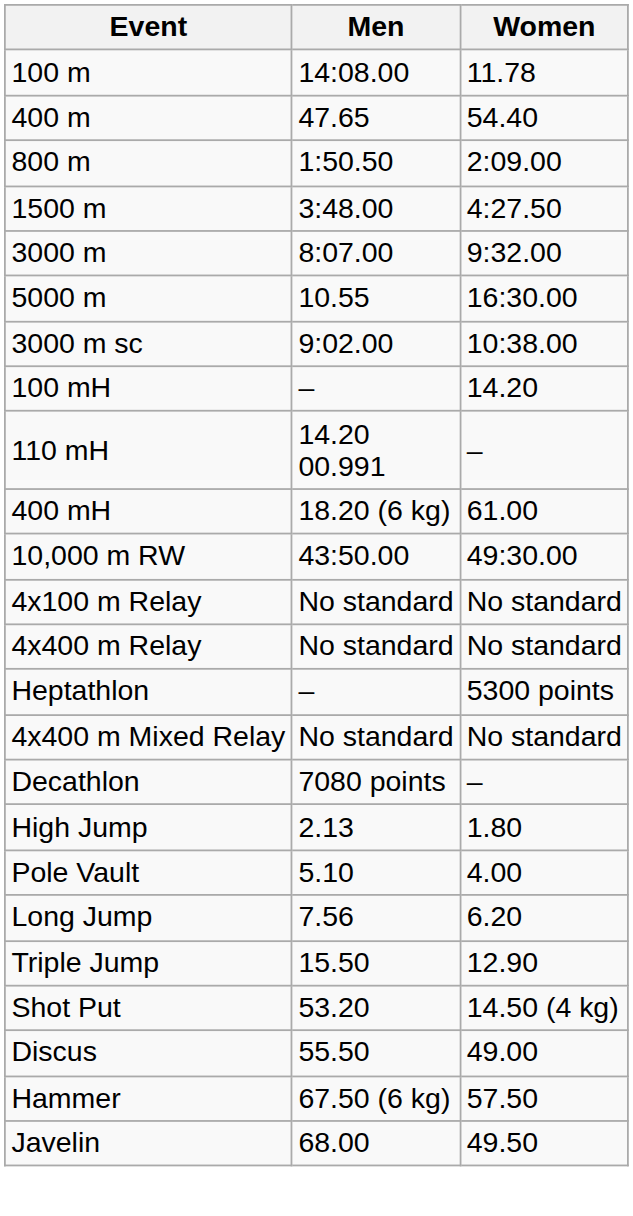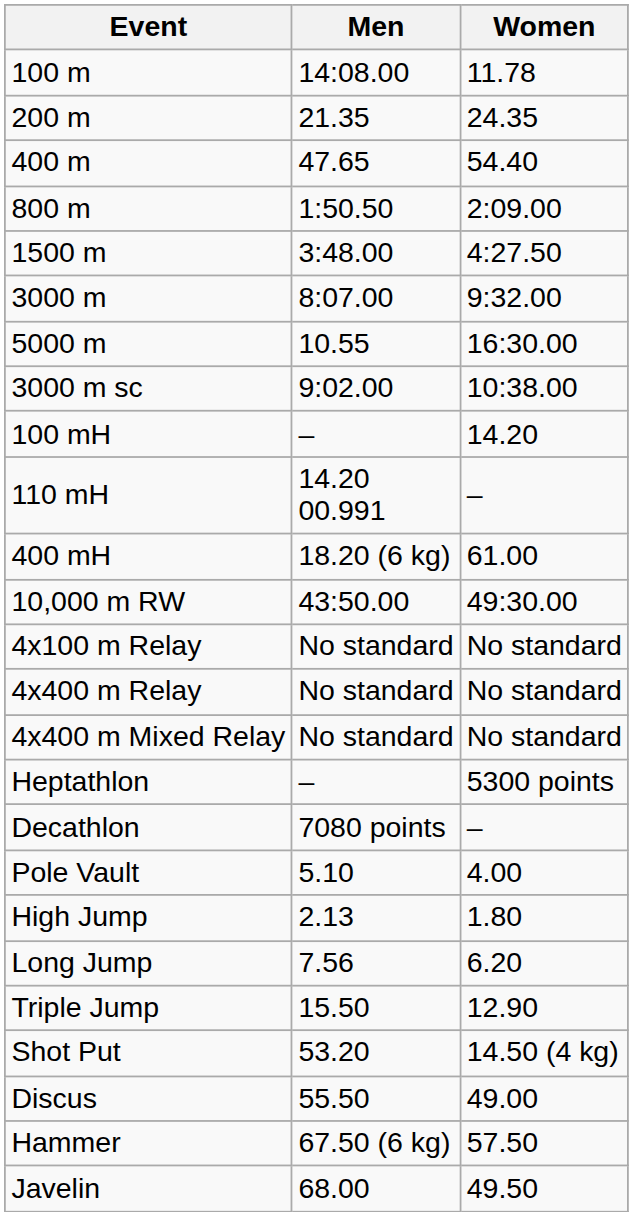 <table class="wikitable">
 <tr>
 <th>Event</th>
 <th>Men</th>
 <th>Women</th>
 </tr>
 <tr>
 <td>100 m</td>
 <td>14:08.00</td>
 <td>11.78</td>
+</tr>
+<tr>
+<td>200 m</td>
+<td>21.35</td>
+<td>24.35</td>
 </tr>
 <tr>
 <td>400 m</td>
 <td>47.65</td>
 <td>54.40</td>
 </tr>
 <tr>
 <td>800 m</td>
 <td>1:50.50</td>
 <td>2:09.00</td>
 </tr>
 <tr>
 <td>1500 m</td>
 <td>3:48.00</td>
 <td>4:27.50</td>
 </tr>
 <tr>
 <td>3000 m</td>
 <td>8:07.00</td>
 <td>9:32.00</td>
 </tr>
 <tr>
 <td>5000 m</td>
 <td>10.55</td>
 <td>16:30.00</td>
 </tr>
 <tr>
 <td>3000 m sc</td>
 <td>9:02.00</td>
 <td>10:38.00</td>
 </tr>
 <tr>
 <td>100 mH</td>
 <td>–</td>
 <td>14.20</td>
 </tr>
 <tr>
 <td>110 mH</td>
 <td>14.20 <br>00.991</td>
 <td>–</td>
 </tr>
 <tr>
 <td>400 mH</td>
 <td>18.20 (6 kg)</td>
 <td>61.00</td>
 </tr>
 <tr>
 <td>10,000 m RW</td>
 <td>43:50.00</td>
 <td>49:30.00</td>
 </tr>
 <tr>
 <td>4x100 m Relay</td>
 <td>No standard</td>
 <td>No standard</td>
 </tr>
 <tr>
 <td>4x400 m Relay</td>
 <td>No standard</td>
 <td>No standard</td>
 </tr>
 <tr>
+<td>4x400 m Mixed Relay</td>
+<td>No standard</td>
+<td>No standard</td>
+</tr>
+<tr>
 <td>Heptathlon</td>
 <td>–</td>
 <td>5300 points</td>
-</tr>
-<tr>
-<td>4x400 m Mixed Relay</td>
-<td>No standard</td>
-<td>No standard</td>
 </tr>
 <tr>
 <td>Decathlon</td>
 <td>7080 points</td>
 <td>–</td>
 </tr>
 <tr>
+<td>Pole Vault</td>
+<td>5.10</td>
+<td>4.00</td>
+</tr>
+<tr>
 <td>High Jump</td>
 <td>2.13</td>
 <td>1.80</td>
-</tr>
-<tr>
-<td>Pole Vault</td>
-<td>5.10</td>
-<td>4.00</td>
 </tr>
 <tr>
 <td>Long Jump</td>
 <td>7.56</td>
 <td>6.20</td>
 </tr>
 <tr>
 <td>Triple Jump</td>
 <td>15.50</td>
 <td>12.90</td>
 </tr>
 <tr>
 <td>Shot Put</td>
 <td>53.20</td>
 <td>14.50 (4 kg)</td>
 </tr>
 <tr>
 <td>Discus</td>
 <td>55.50</td>
 <td>49.00</td>
 </tr>
 <tr>
 <td>Hammer</td>
 <td>67.50 (6 kg)</td>
 <td>57.50</td>
 </tr>
 <tr>
 <td>Javelin</td>
 <td>68.00</td>
 <td>49.50</td>
 </tr>
 </table>
